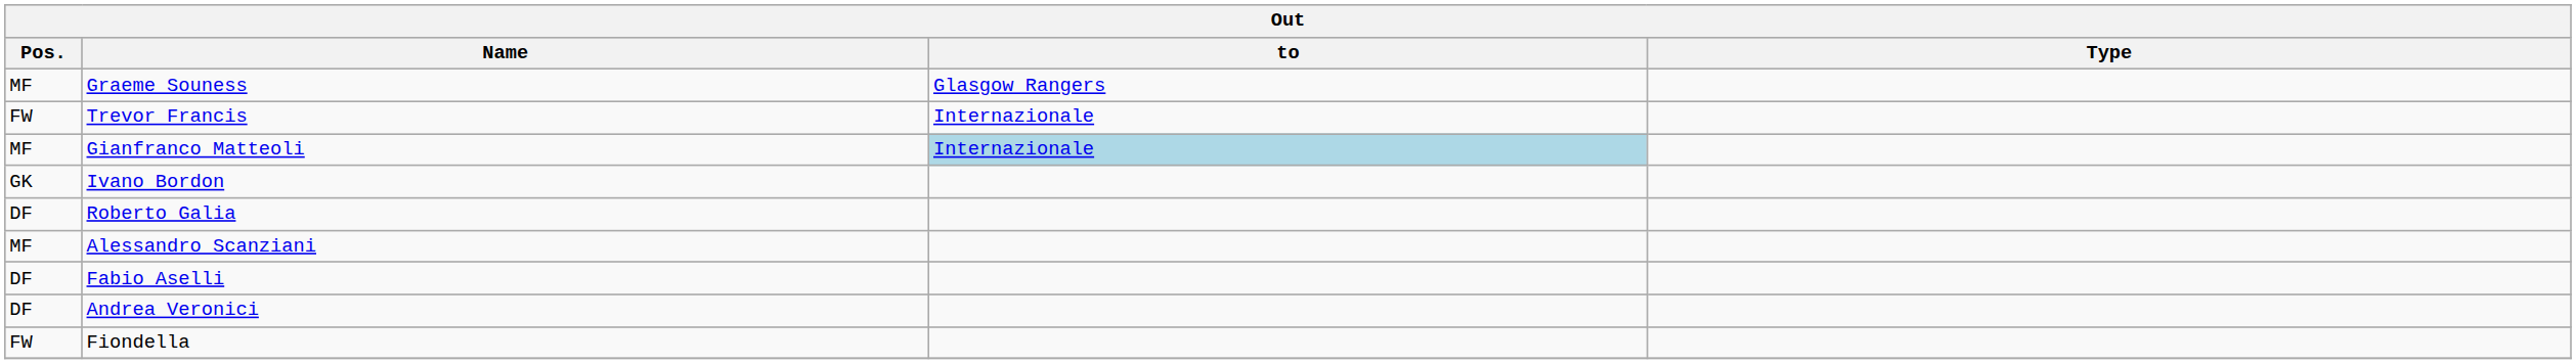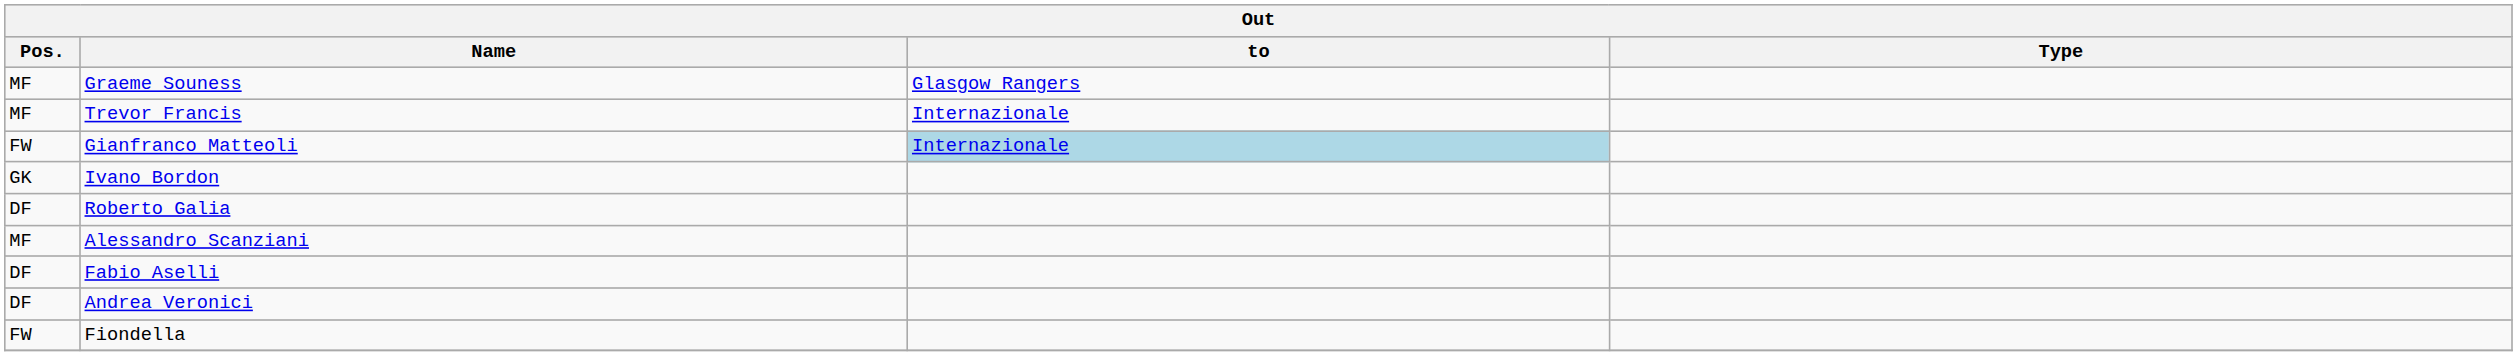 <table class="wikitable" style="font-size:90%;width:99%;">
 <tr>
 <th colspan="4">Out</th>
 </tr>
 <tr>
 <th width=3%>Pos.</th>
 <th width=33%>Name</th>
 <th width=28%>to</th>
 <th width=36%>Type</th>
 </tr>
 <tr>
 <td>MF</td>
 <td><a href='#'>Graeme Souness</a></td>
 <td><a href='#'>Glasgow Rangers</a></td>
 <td></td>
 </tr>
 <tr>
-<td>FW</td>
+<td>MF</td>
 <td><a href='#'>Trevor Francis</a></td>
 <td><a href='#'>Internazionale</a></td>
 <td></td>
 </tr>
 <tr>
-<td>MF</td>
+<td>FW</td>
 <td><a href='#'>Gianfranco Matteoli</a></td>
 <td style="background: lightblue;"><a href='#'>Internazionale</a></td>
 <td></td>
 </tr>
 <tr>
 <td>GK</td>
 <td><a href='#'>Ivano Bordon</a></td>
 <td></td>
 <td></td>
 </tr>
 <tr>
 <td>DF</td>
 <td><a href='#'>Roberto Galia</a></td>
 <td></td>
 <td></td>
 </tr>
 <tr>
 <td>MF</td>
 <td><a href='#'>Alessandro Scanziani</a></td>
 <td></td>
 <td></td>
 </tr>
 <tr>
 <td>DF</td>
 <td><a href='#'>Fabio Aselli</a></td>
 <td></td>
 <td></td>
 </tr>
 <tr>
 <td>DF</td>
 <td><a href='#'>Andrea Veronici</a></td>
 <td></td>
 <td></td>
 </tr>
 <tr>
 <td>FW</td>
 <td>Fiondella</td>
 <td></td>
 <td></td>
 </tr>
 <tr>
 </tr>
 </table>
